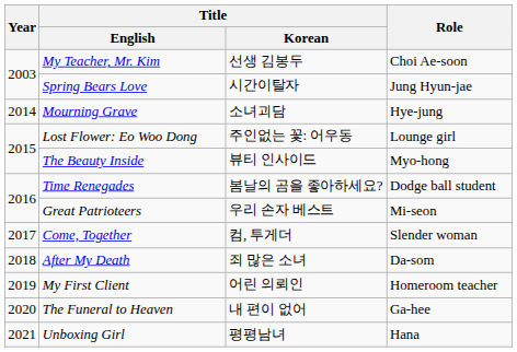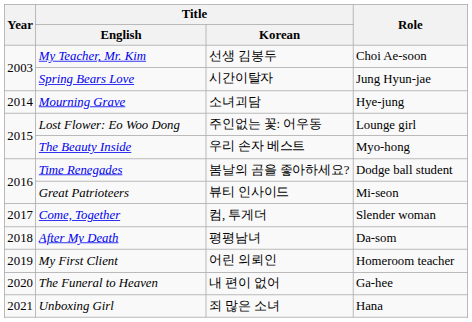 <table class="wikitable sortable plainrowheaders">
 <tr>
 <th scope="col" rowspan="2">Year</th>
 <th scope="col" colspan="2">Title</th>
 <th scope="col" rowspan="2" style="width:8.5em;">Role</th>
 </tr>
 <tr>
 <th scope="col" style="width:12.85em;">English</th>
 <th scope="col" style="width:11em;">Korean</th>
 </tr>
 <tr>
 <td rowspan="2">2003</td>
 <td><em><a href='#'>My Teacher, Mr. Kim</a></em></td>
 <td>선생 김봉두</td>
 <td>Choi Ae-soon</td>
 </tr>
 <tr>
 <td><em><a href='#'>Spring Bears Love</a></em></td>
 <td>시간이탈자</td>
 <td>Jung Hyun-jae</td>
 </tr>
 <tr>
 <td scope="row">2014</td>
 <td><em><a href='#'>Mourning Grave</a></em></td>
 <td>소녀괴담</td>
 <td>Hye-jung</td>
 </tr>
 <tr>
 <td rowspan="2">2015</td>
 <td><em>Lost Flower: Eo Woo Dong</em></td>
 <td>주인없는 꽃: 어우동</td>
 <td>Lounge girl</td>
 </tr>
 <tr>
 <td><em><a href='#'>The Beauty Inside</a></em></td>
-<td>뷰티 인사이드</td>
+<td>우리 손자 베스트</td>
 <td>Myo-hong</td>
 </tr>
 <tr>
 <td rowspan="2">2016</td>
 <td><em><a href='#'>Time Renegades</a></em></td>
 <td>봄날의 곰을 좋아하세요?</td>
 <td>Dodge ball student</td>
 </tr>
 <tr>
 <td><em>Great Patrioteers</em></td>
-<td>우리 손자 베스트</td>
+<td>뷰티 인사이드</td>
 <td>Mi-seon</td>
 </tr>
 <tr>
 <td scope="row">2017</td>
 <td><em><a href='#'>Come, Together</a></em></td>
 <td>컴, 투게더</td>
 <td>Slender woman</td>
 </tr>
 <tr>
 <td scope="row">2018</td>
 <td><em><a href='#'>After My Death</a></em></td>
-<td>죄 많은 소녀</td>
+<td>평평남녀</td>
 <td>Da-som</td>
 </tr>
 <tr>
 <td scope="row">2019</td>
 <td><em>My First Client</em></td>
 <td>어린 의뢰인</td>
 <td>Homeroom teacher</td>
 </tr>
 <tr>
 <td scope="row">2020</td>
 <td><em>The Funeral to Heaven</em></td>
 <td>내 편이 없어</td>
 <td>Ga-hee</td>
 </tr>
 <tr>
 <td scope="row">2021</td>
 <td><em>Unboxing Girl</em></td>
-<td>평평남녀</td>
+<td>죄 많은 소녀</td>
 <td>Hana</td>
 </tr>
 </table>
